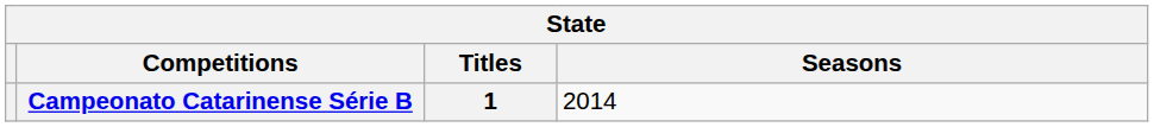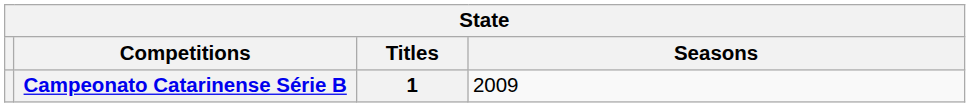 <table class="wikitable">
 <tr>
 <th colspan="4">State</th>
 </tr>
 <tr>
 <th></th>
 <th style="width:260px">Competitions</th>
 <th style="width:80px">Titles</th>
 <th style="width:380px">Seasons</th>
 </tr>
 <tr>
 <th></th>
 <th><a href='#'>Campeonato Catarinense Série B</a></th>
 <th>1</th>
-<td>2014</td>
+<td>2009</td>
 </tr>
 </table>
